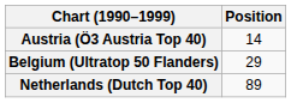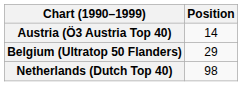 <table class="wikitable sortable plainrowheaders" style="text-align:center">
 <tr>
 <th>Chart (1990–1999)</th>
 <th>Position</th>
 </tr>
 <tr>
 <th scope="row">Austria (Ö3 Austria Top 40)</th>
 <td>14</td>
 </tr>
 <tr>
 <th scope="row">Belgium (Ultratop 50 Flanders)</th>
 <td>29</td>
 </tr>
 <tr>
 <th scope="row">Netherlands (Dutch Top 40)</th>
-<td>89</td>
+<td>98</td>
 </tr>
 </table>
